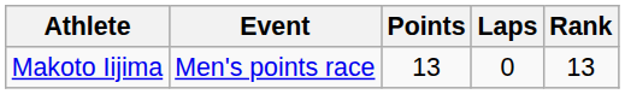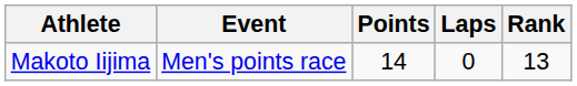 <table class=wikitable style="font-size:90%">
 <tr>
 <th>Athlete</th>
 <th>Event</th>
 <th>Points</th>
 <th>Laps</th>
 <th>Rank</th>
 </tr>
 <tr align=center>
 <td align=left><a href='#'>Makoto Iijima</a></td>
 <td align=left><a href='#'>Men's points race</a></td>
-<td>13</td>
+<td>14</td>
 <td>0</td>
 <td>13</td>
 </tr>
 </table>
